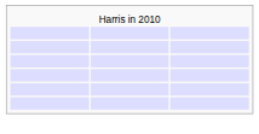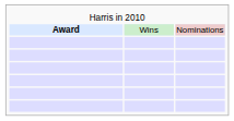 <table class="infobox" style="width: 25em; text-align: left; font-size: 70%; vertical-align: middle;">
 <tr>
 <td colspan="3" style="text-align:center;"></td>
 </tr>
 <tr>
 <td colspan="3" style="text-align:center;">Harris in 2010</td>
+</tr>
+<tr bgcolor=#D9E8FF style="text-align:center;">
+<th style="vertical-align: middle;">Award</th>
+<td style="background:#cceecc; font-size:8pt; vertical-align: middle;" width="60px">Wins</td>
+<td style="background:#eecccc; font-size:8pt; vertical-align: middle;" width="60px">Nominations</td>
 </tr>
 <tr bgcolor=#ddddff>
 <td align="center"><br></td>
 <td></td>
 <td></td>
 </tr>
 <tr bgcolor=#ddddff>
 <td align="center"><br></td>
 <td></td>
 <td></td>
 </tr>
 <tr bgcolor=#ddddff>
 <td align="center"><br></td>
 <td></td>
 <td></td>
 </tr>
 <tr bgcolor=#ddddff>
 <td align="center"><br></td>
 <td></td>
 <td></td>
 </tr>
 <tr bgcolor=#ddddff>
 <td align="center"><br></td>
 <td></td>
 <td></td>
 </tr>
 <tr bgcolor=#ddddff>
 <td align="center"><br></td>
 <td></td>
 <td></td>
 </tr>
 </table>
